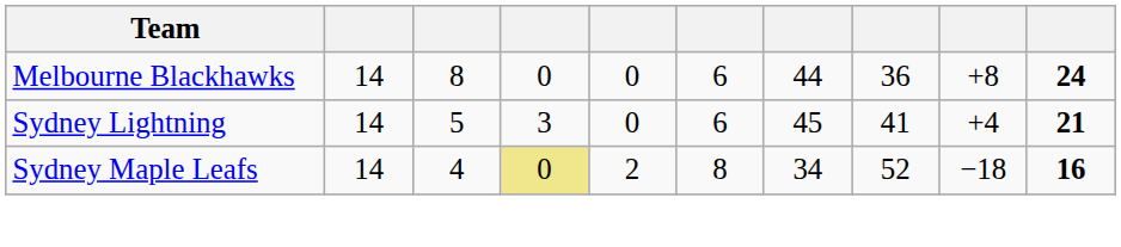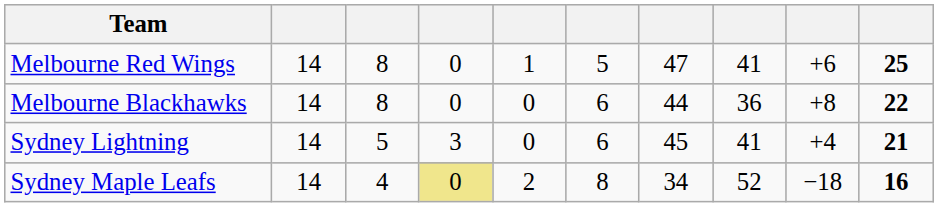 <table class="wikitable" style="text-align:center;">
 <tr>
 <th width=165>Team</th>
 <th width=40></th>
 <th width=40></th>
 <th width=40></th>
 <th width=40></th>
 <th width=40></th>
 <th width=40></th>
 <th width=40></th>
 <th width=40></th>
 <th width=40></th>
 </tr>
 <tr>
+<td style="text-align:left;"><a href='#'>Melbourne Red Wings</a></td>
+<td>14</td>
+<td>8</td>
+<td>0</td>
+<td>1</td>
+<td>5</td>
+<td>47</td>
+<td>41</td>
+<td>+6</td>
+<td><strong>25</strong></td>
+</tr>
+<tr>
 <td style="text-align:left;"><a href='#'>Melbourne Blackhawks</a></td>
 <td>14</td>
 <td>8</td>
 <td>0</td>
 <td>0</td>
 <td>6</td>
 <td>44</td>
 <td>36</td>
 <td>+8</td>
-<td><strong>24</strong></td>
+<td><strong>22</strong></td>
 </tr>
 <tr>
 <td style="text-align:left;"><a href='#'>Sydney Lightning</a></td>
 <td>14</td>
 <td>5</td>
 <td>3</td>
 <td>0</td>
 <td>6</td>
 <td>45</td>
 <td>41</td>
 <td>+4</td>
 <td><strong>21</strong></td>
 </tr>
 <tr>
 <td style="text-align:left;"><a href='#'>Sydney Maple Leafs</a></td>
 <td>14</td>
 <td>4</td>
 <td style="background: khaki;">0</td>
 <td>2</td>
 <td>8</td>
 <td>34</td>
 <td>52</td>
 <td>−18</td>
 <td><strong>16</strong></td>
 </tr>
 </table>
